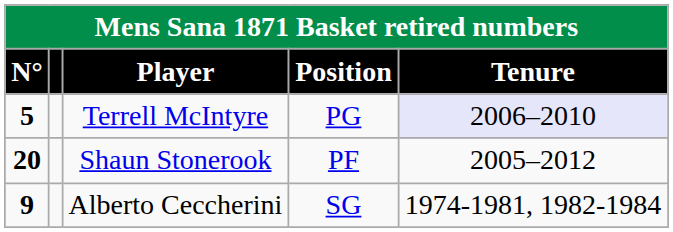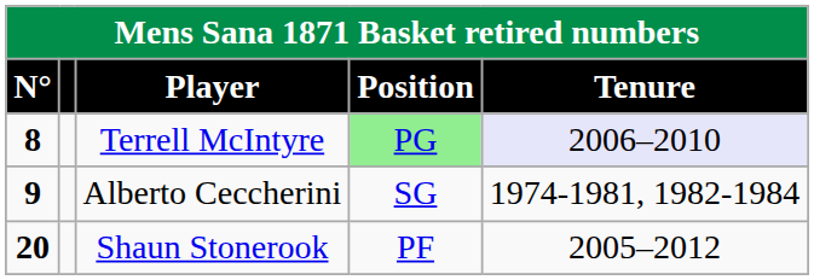 <table class="wikitable" style="text-align:center">
 <tr>
 <td colspan="5" style="background:#008E4A; color:#fff;"><strong>Mens Sana 1871 Basket retired numbers</strong></td>
 </tr>
 <tr>
 <th style="background:black; color:white;">N°</th>
 <th style="background:black; color:white;"></th>
 <th style="background:black; color:white;">Player</th>
 <th style="background:black; color:white;">Position</th>
 <th style="background:black; color:white;">Tenure</th>
 </tr>
 <tr>
-<td><strong>5</strong></td>
+<td><strong>8</strong></td>
 <td></td>
 <td><a href='#'>Terrell McIntyre</a></td>
-<td><a href='#'>PG</a></td>
+<td style="background: lightgreen;"><a href='#'>PG</a></td>
 <td style="background: lavender;">2006–2010</td>
+</tr>
+<tr>
+<td><strong>9</strong></td>
+<td></td>
+<td>Alberto Ceccherini</td>
+<td><a href='#'>SG</a></td>
+<td>1974-1981, 1982-1984</td>
 </tr>
 <tr>
 <td><strong>20</strong></td>
 <td></td>
 <td><a href='#'>Shaun Stonerook</a></td>
 <td><a href='#'>PF</a></td>
 <td>2005–2012</td>
 </tr>
-<tr>
-<td><strong>9</strong></td>
-<td></td>
-<td>Alberto Ceccherini</td>
-<td><a href='#'>SG</a></td>
-<td>1974-1981, 1982-1984</td>
-</tr>
 </table>
